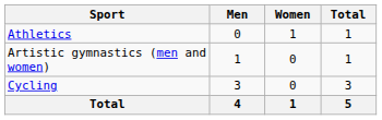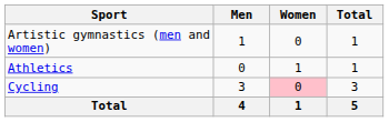 <table class="wikitable sortable" style="text-align:center;">
 <tr>
 <th width=220>Sport</th>
 <th width=55>Men</th>
 <th width=55>Women</th>
 <th width=55>Total</th>
 </tr>
 <tr>
+<td align=left>Artistic gymnastics (<a href='#'>men</a> and <a href='#'>women</a>)</td>
+<td>1</td>
+<td>0</td>
+<td>1</td>
+</tr>
+<tr>
 <td align=left><a href='#'>Athletics</a></td>
 <td>0</td>
 <td>1</td>
 <td>1</td>
 </tr>
 <tr>
-<td align=left>Artistic gymnastics (<a href='#'>men</a> and <a href='#'>women</a>)</td>
-<td>1</td>
-<td>0</td>
-<td>1</td>
-</tr>
-<tr>
 <td align=left><a href='#'>Cycling</a></td>
 <td>3</td>
-<td>0</td>
+<td style="background: pink;">0</td>
 <td>3</td>
 </tr>
 <tr>
 <th align=left>Total</th>
 <th>4</th>
 <th>1</th>
 <th>5</th>
 </tr>
 </table>
